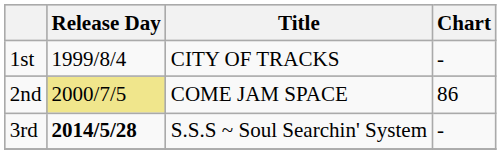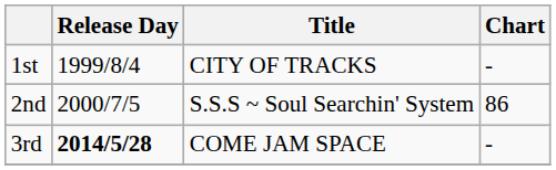 <table class=wikitable style="font-size:small">
 <tr>
 <th></th>
 <th>Release Day</th>
 <th>Title</th>
 <th>Chart</th>
 </tr>
 <tr>
 <td>1st</td>
 <td>1999/8/4</td>
 <td>CITY OF TRACKS</td>
 <td>-</td>
 </tr>
 <tr>
 <td>2nd</td>
-<td style="background: khaki;">2000/7/5</td>
-<td>COME JAM SPACE</td>
+<td>2000/7/5</td>
+<td>S.S.S ~ Soul Searchin' System</td>
 <td>86</td>
 </tr>
 <tr>
 <td>3rd</td>
 <td><strong>2014/5/28</strong></td>
-<td>S.S.S ~ Soul Searchin' System</td>
+<td>COME JAM SPACE</td>
 <td>-</td>
 </tr>
 <tr>
 </tr>
 </table>
